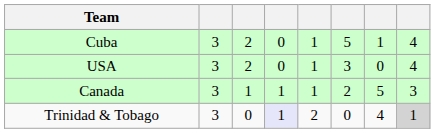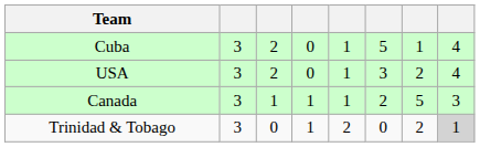 <table class="wikitable" style="text-align: center; font-size: 90%;">
 <tr>
 <th width=180>Team</th>
 <th width=25></th>
 <th width=25></th>
 <th width=25></th>
 <th width=25></th>
 <th width=25></th>
 <th width=25></th>
 <th width=25></th>
 </tr>
 <tr bgcolor=#ccffcc>
 <td>Cuba</td>
 <td>3</td>
 <td>2</td>
 <td>0</td>
 <td>1</td>
 <td>5</td>
 <td>1</td>
 <td>4</td>
 </tr>
 <tr bgcolor=#ccffcc>
 <td>USA</td>
 <td>3</td>
 <td>2</td>
 <td>0</td>
 <td>1</td>
 <td>3</td>
-<td>0</td>
+<td>2</td>
 <td>4</td>
 </tr>
 <tr bgcolor=#ccffcc>
 <td>Canada</td>
 <td>3</td>
 <td>1</td>
 <td>1</td>
 <td>1</td>
 <td>2</td>
 <td>5</td>
 <td>3</td>
 </tr>
 <tr>
 <td>Trinidad & Tobago</td>
 <td>3</td>
 <td>0</td>
-<td style="background: lavender;">1</td>
+<td>1</td>
 <td>2</td>
 <td>0</td>
-<td>4</td>
+<td>2</td>
 <td style="background: lightgrey;">1</td>
 </tr>
 </table>
